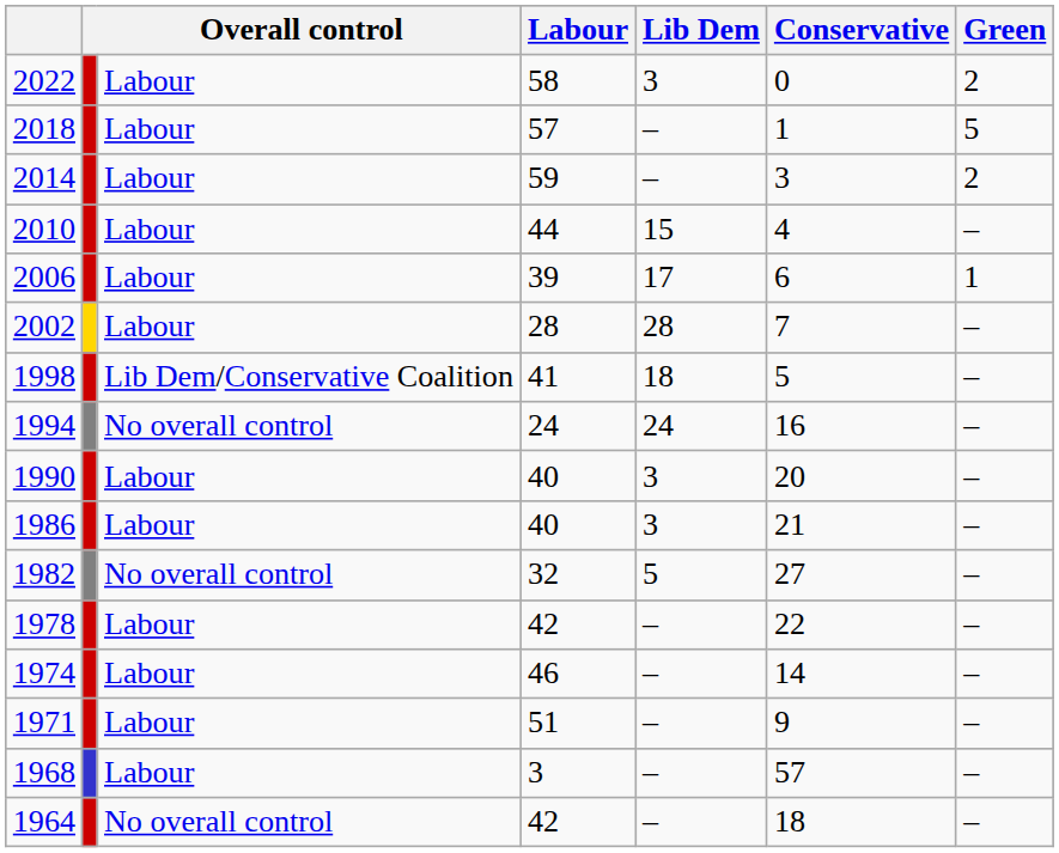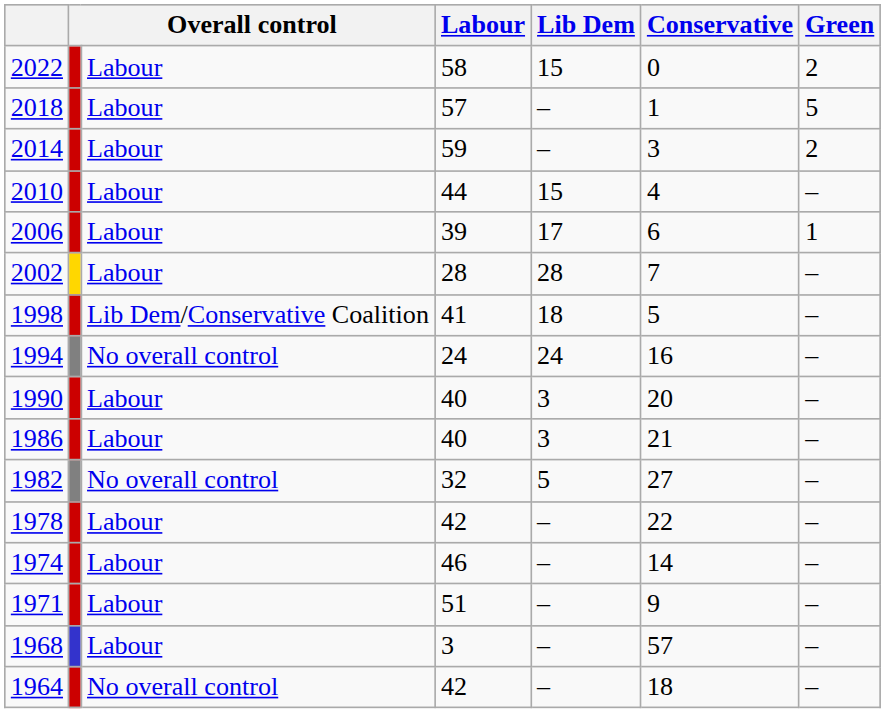 <table class="wikitable">
 <tr>
 <th></th>
 <th colspan=2>Overall control</th>
 <th><a href='#'>Labour</a></th>
 <th><a href='#'>Lib Dem</a></th>
 <th><a href='#'>Conservative</a></th>
 <th><a href='#'>Green</a></th>
 </tr>
 <tr>
 <td><a href='#'>2022</a></td>
 <td style="background:#c00"></td>
 <td><a href='#'>Labour</a></td>
 <td>58</td>
-<td>3</td>
+<td>15</td>
 <td>0</td>
 <td>2</td>
 </tr>
 <tr>
 <td><a href='#'>2018</a></td>
 <td style="background:#c00"></td>
 <td><a href='#'>Labour</a></td>
 <td>57</td>
 <td>–</td>
 <td>1</td>
 <td>5</td>
 </tr>
 <tr>
 <td><a href='#'>2014</a></td>
 <td style="background:#c00"></td>
 <td><a href='#'>Labour</a></td>
 <td>59</td>
 <td>–</td>
 <td>3</td>
 <td>2</td>
 </tr>
 <tr>
 <td><a href='#'>2010</a></td>
 <td style="background:#c00"></td>
 <td><a href='#'>Labour</a></td>
 <td>44</td>
 <td>15</td>
 <td>4</td>
 <td>–</td>
 </tr>
 <tr>
 <td><a href='#'>2006</a></td>
 <td style="background:#c00"></td>
 <td><a href='#'>Labour</a></td>
 <td>39</td>
 <td>17</td>
 <td>6</td>
 <td>1</td>
 </tr>
 <tr>
 <td><a href='#'>2002</a></td>
 <td style="background:#ffd700"></td>
 <td><a href='#'>Labour</a></td>
 <td>28</td>
 <td>28</td>
 <td>7</td>
 <td>–</td>
 </tr>
 <tr>
 <td><a href='#'>1998</a></td>
 <td style="background:#c00"></td>
 <td><a href='#'>Lib Dem</a>/<a href='#'>Conservative</a> Coalition</td>
 <td>41</td>
 <td>18</td>
 <td>5</td>
 <td>–</td>
 </tr>
 <tr>
 <td><a href='#'>1994</a></td>
 <td style="background:gray"></td>
 <td><a href='#'>No overall control</a></td>
 <td>24</td>
 <td>24</td>
 <td>16</td>
 <td>–</td>
 </tr>
 <tr>
 <td><a href='#'>1990</a></td>
 <td style="background:#c00"></td>
 <td><a href='#'>Labour</a></td>
 <td>40</td>
 <td>3</td>
 <td>20</td>
 <td>–</td>
 </tr>
 <tr>
 <td><a href='#'>1986</a></td>
 <td style="background:#c00"></td>
 <td><a href='#'>Labour</a></td>
 <td>40</td>
 <td>3</td>
 <td>21</td>
 <td>–</td>
 </tr>
 <tr>
 <td><a href='#'>1982</a></td>
 <td style="background:gray"></td>
 <td><a href='#'>No overall control</a></td>
 <td>32</td>
 <td>5</td>
 <td>27</td>
 <td>–</td>
 </tr>
 <tr>
 <td><a href='#'>1978</a></td>
 <td style="background:#c00"></td>
 <td><a href='#'>Labour</a></td>
 <td>42</td>
 <td>–</td>
 <td>22</td>
 <td>–</td>
 </tr>
 <tr>
 <td><a href='#'>1974</a></td>
 <td style="background:#c00"></td>
 <td><a href='#'>Labour</a></td>
 <td>46</td>
 <td>–</td>
 <td>14</td>
 <td>–</td>
 </tr>
 <tr>
 <td><a href='#'>1971</a></td>
 <td style="background:#c00"></td>
 <td><a href='#'>Labour</a></td>
 <td>51</td>
 <td>–</td>
 <td>9</td>
 <td>–</td>
 </tr>
 <tr>
 <td><a href='#'>1968</a></td>
 <td style="background:#33c"></td>
 <td><a href='#'>Labour</a></td>
 <td>3</td>
 <td>–</td>
 <td>57</td>
 <td>–</td>
 </tr>
 <tr>
 <td><a href='#'>1964</a></td>
 <td style="background:#c00"></td>
 <td><a href='#'>No overall control</a></td>
 <td>42</td>
 <td>–</td>
 <td>18</td>
 <td>–</td>
 </tr>
 </table>
